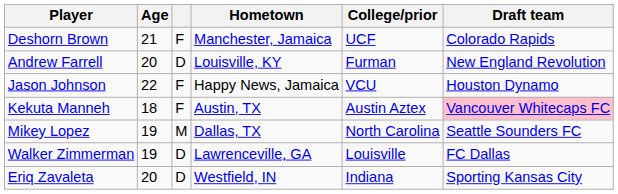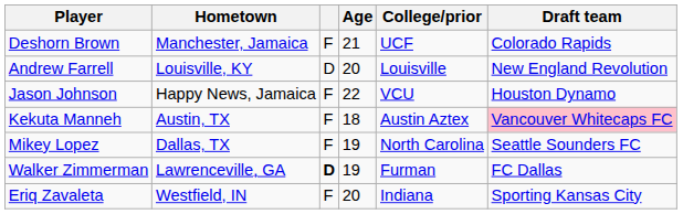 <table class="wikitable">
 <tr>
 <th>Player</th>
+<th>Hometown</th>
+<th></th>
 <th>Age</th>
-<th></th>
-<th>Hometown</th>
 <th>College/prior</th>
 <th>Draft team</th>
 </tr>
 <tr>
 <td> <a href='#'>Deshorn Brown</a></td>
+<td><a href='#'>Manchester, Jamaica</a></td>
+<td>F</td>
 <td>21</td>
-<td>F</td>
-<td><a href='#'>Manchester, Jamaica</a></td>
 <td><a href='#'>UCF</a></td>
 <td><a href='#'>Colorado Rapids</a></td>
 </tr>
 <tr>
 <td> <a href='#'>Andrew Farrell</a></td>
+<td><a href='#'>Louisville, KY</a></td>
+<td>D</td>
 <td>20</td>
-<td>D</td>
-<td><a href='#'>Louisville, KY</a></td>
-<td><a href='#'>Furman</a></td>
+<td><a href='#'>Louisville</a></td>
 <td><a href='#'>New England Revolution</a></td>
 </tr>
 <tr>
 <td> <a href='#'>Jason Johnson</a></td>
+<td>Happy News, Jamaica</td>
+<td>F</td>
 <td>22</td>
-<td>F</td>
-<td>Happy News, Jamaica</td>
 <td><a href='#'>VCU</a></td>
 <td><a href='#'>Houston Dynamo</a></td>
 </tr>
 <tr>
 <td> <a href='#'>Kekuta Manneh</a></td>
+<td><a href='#'>Austin, TX</a></td>
+<td>F</td>
 <td>18</td>
-<td>F</td>
-<td><a href='#'>Austin, TX</a></td>
 <td><a href='#'>Austin Aztex</a></td>
 <td style="background: pink;"><a href='#'>Vancouver Whitecaps FC</a></td>
 </tr>
 <tr>
 <td> <a href='#'>Mikey Lopez</a></td>
+<td><a href='#'>Dallas, TX</a></td>
+<td>F</td>
 <td>19</td>
-<td>M</td>
-<td><a href='#'>Dallas, TX</a></td>
 <td><a href='#'>North Carolina</a></td>
 <td><a href='#'>Seattle Sounders FC</a></td>
 </tr>
 <tr>
 <td> <a href='#'>Walker Zimmerman</a></td>
+<td><a href='#'>Lawrenceville, GA</a></td>
+<td><strong>D</strong></td>
 <td>19</td>
-<td>D</td>
-<td><a href='#'>Lawrenceville, GA</a></td>
-<td><a href='#'>Louisville</a></td>
+<td><a href='#'>Furman</a></td>
 <td><a href='#'>FC Dallas</a></td>
 </tr>
 <tr>
 <td> <a href='#'>Eriq Zavaleta</a></td>
+<td><a href='#'>Westfield, IN</a></td>
+<td>F</td>
 <td>20</td>
-<td>D</td>
-<td><a href='#'>Westfield, IN</a></td>
 <td><a href='#'>Indiana</a></td>
 <td><a href='#'>Sporting Kansas City</a></td>
 </tr>
 </table>
